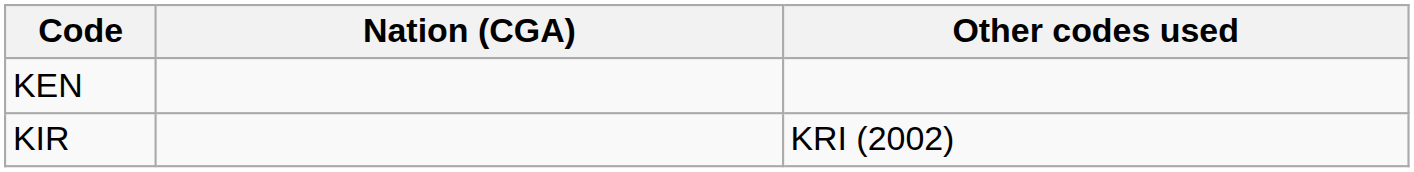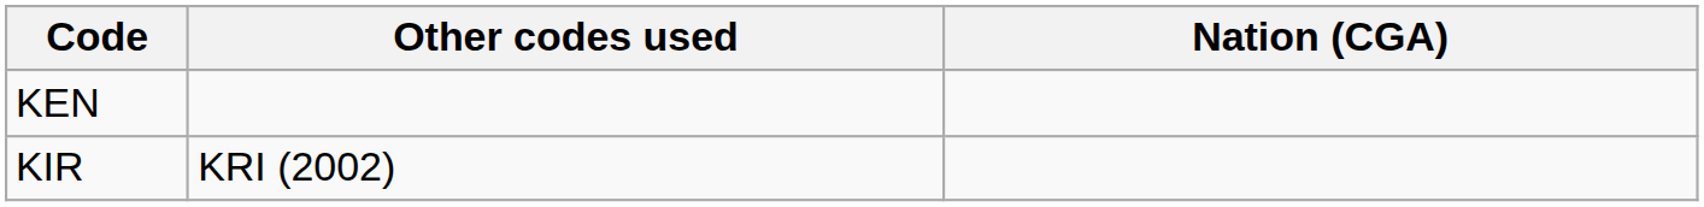 <table class="wikitable">
 <tr>
 <th style="width:4em">Code</th>
+<th style="width:18em">Other codes used</th>
 <th style="width:18em">Nation (CGA)</th>
-<th style="width:18em">Other codes used</th>
 </tr>
 <tr>
 <td>KEN</td>
 <td></td>
 <td></td>
 </tr>
 <tr>
 <td>KIR</td>
+<td>KRI (2002)</td>
 <td></td>
-<td>KRI (2002)</td>
 </tr>
 </table>
